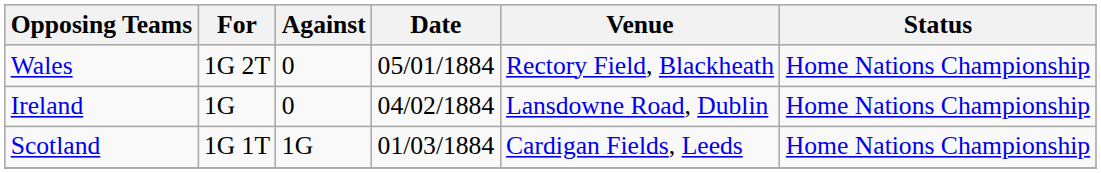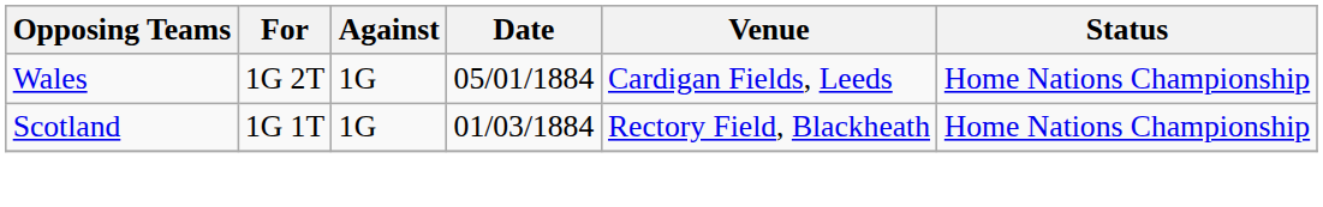 <table class="wikitable">
 <tr>
 <th>Opposing Teams</th>
 <th>For</th>
 <th>Against</th>
 <th>Date</th>
 <th>Venue</th>
 <th>Status</th>
 </tr>
 <tr>
 <td><a href='#'>Wales</a></td>
 <td>1G 2T</td>
-<td>0</td>
+<td>1G</td>
 <td>05/01/1884</td>
-<td><a href='#'>Rectory Field</a>, <a href='#'>Blackheath</a></td>
-<td><a href='#'>Home Nations Championship</a></td>
-</tr>
-<tr>
-<td><a href='#'>Ireland</a></td>
-<td>1G</td>
-<td>0</td>
-<td>04/02/1884</td>
-<td><a href='#'>Lansdowne Road</a>, <a href='#'>Dublin</a></td>
+<td><a href='#'>Cardigan Fields</a>, <a href='#'>Leeds</a></td>
 <td><a href='#'>Home Nations Championship</a></td>
 </tr>
 <tr>
 <td><a href='#'>Scotland</a></td>
 <td>1G 1T</td>
 <td>1G</td>
 <td>01/03/1884</td>
-<td><a href='#'>Cardigan Fields</a>, <a href='#'>Leeds</a></td>
+<td><a href='#'>Rectory Field</a>, <a href='#'>Blackheath</a></td>
 <td><a href='#'>Home Nations Championship</a></td>
 </tr>
 <tr>
 </tr>
 </table>
